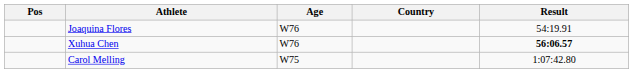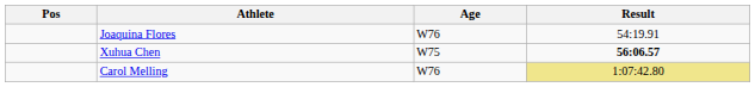 <table class="wikitable"  style="text-align:center; width:50%;">
 <tr>
 <th>Pos</th>
 <th>Athlete</th>
 <th>Age</th>
-<th>Country</th>
 <th>Result</th>
 </tr>
 <tr>
 <td align=center></td>
 <td align=left><a href='#'>Joaquina Flores</a></td>
 <td align=left>W76</td>
-<td align=left></td>
 <td>54:19.91</td>
 </tr>
 <tr>
 <td align=center></td>
 <td align=left><a href='#'>Xuhua Chen</a></td>
-<td align=left>W76</td>
-<td align=left></td>
+<td align=left>W75</td>
 <td><strong>56:06.57</strong></td>
 </tr>
 <tr>
 <td align=center></td>
 <td align=left><a href='#'>Carol Melling</a></td>
-<td align=left>W75</td>
-<td align=left></td>
-<td>1:07:42.80</td>
+<td align=left>W76</td>
+<td style="background: khaki;">1:07:42.80</td>
 </tr>
 </table>
